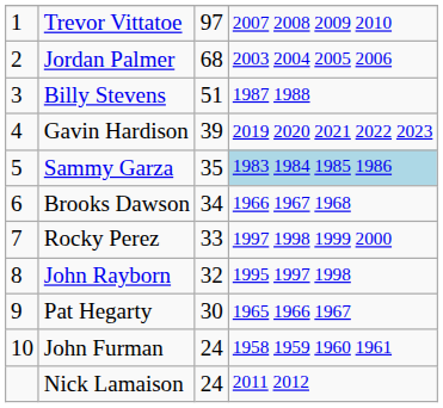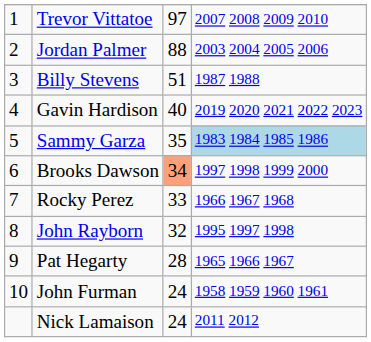 <table class="wikitable">
 <tr>
 </tr>
 <tr>
 <td>1</td>
 <td><a href='#'>Trevor Vittatoe</a></td>
 <td>97</td>
 <td style="font-size:80%;"><a href='#'>2007</a> <a href='#'>2008</a> <a href='#'>2009</a> <a href='#'>2010</a></td>
 </tr>
 <tr>
 <td>2</td>
 <td><a href='#'>Jordan Palmer</a></td>
-<td>68</td>
+<td>88</td>
 <td style="font-size:80%;"><a href='#'>2003</a> <a href='#'>2004</a> <a href='#'>2005</a> <a href='#'>2006</a></td>
 </tr>
 <tr>
 <td>3</td>
 <td><a href='#'>Billy Stevens</a></td>
 <td>51</td>
 <td style="font-size:80%;"><a href='#'>1987</a> <a href='#'>1988</a></td>
 </tr>
 <tr>
 <td>4</td>
 <td>Gavin Hardison</td>
-<td>39</td>
+<td>40</td>
 <td style="font-size:80%;"><a href='#'>2019</a> <a href='#'>2020</a> <a href='#'>2021</a> <a href='#'>2022</a> <a href='#'>2023</a></td>
 </tr>
 <tr>
 <td>5</td>
 <td><a href='#'>Sammy Garza</a></td>
 <td>35</td>
 <td style="background: lightblue; font-size:80%;"><a href='#'>1983</a> <a href='#'>1984</a> <a href='#'>1985</a> <a href='#'>1986</a></td>
 </tr>
 <tr>
 <td>6</td>
 <td>Brooks Dawson</td>
-<td>34</td>
-<td style="font-size:80%;"><a href='#'>1966</a> <a href='#'>1967</a> <a href='#'>1968</a></td>
+<td style="background: lightsalmon;">34</td>
+<td style="font-size:80%;"><a href='#'>1997</a> <a href='#'>1998</a> <a href='#'>1999</a> <a href='#'>2000</a></td>
 </tr>
 <tr>
 <td>7</td>
 <td>Rocky Perez</td>
 <td>33</td>
-<td style="font-size:80%;"><a href='#'>1997</a> <a href='#'>1998</a> <a href='#'>1999</a> <a href='#'>2000</a></td>
+<td style="font-size:80%;"><a href='#'>1966</a> <a href='#'>1967</a> <a href='#'>1968</a></td>
 </tr>
 <tr>
 <td>8</td>
 <td><a href='#'>John Rayborn</a></td>
 <td>32</td>
 <td style="font-size:80%;"><a href='#'>1995</a> <a href='#'>1997</a> <a href='#'>1998</a></td>
 </tr>
 <tr>
 <td>9</td>
 <td>Pat Hegarty</td>
-<td>30</td>
+<td>28</td>
 <td style="font-size:80%;"><a href='#'>1965</a> <a href='#'>1966</a> <a href='#'>1967</a></td>
 </tr>
 <tr>
 <td>10</td>
 <td>John Furman</td>
 <td>24</td>
 <td style="font-size:80%;"><a href='#'>1958</a> <a href='#'>1959</a> <a href='#'>1960</a> <a href='#'>1961</a></td>
 </tr>
 <tr>
 <td></td>
 <td>Nick Lamaison</td>
 <td>24</td>
 <td style="font-size:80%;"><a href='#'>2011</a> <a href='#'>2012</a></td>
 </tr>
 </table>
